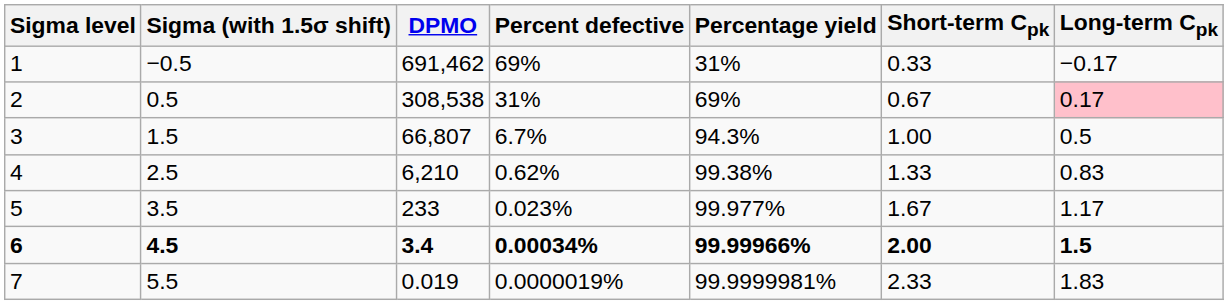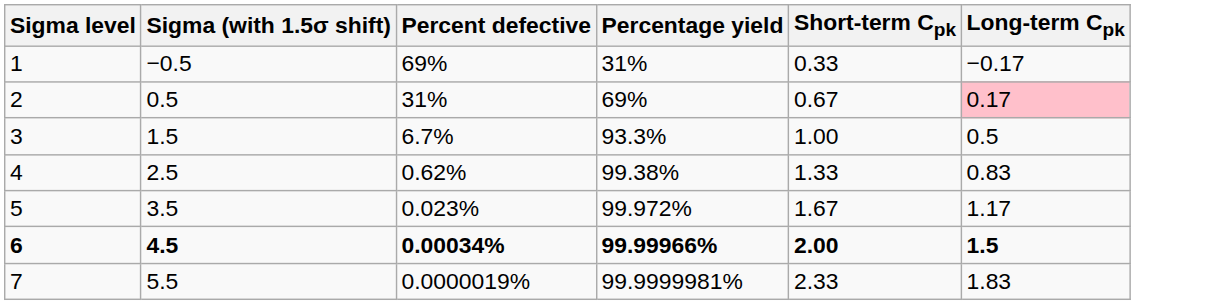 <table class="wikitable">
 <tr>
 <th>Sigma level</th>
 <th>Sigma (with 1.5σ shift)</th>
-<th><a href='#'>DPMO</a></th>
 <th>Percent defective</th>
 <th>Percentage yield</th>
 <th>Short-term C<sub>pk</sub></th>
 <th>Long-term C<sub>pk</sub><br></th>
 </tr>
 <tr>
 <td>1</td>
 <td>−0.5</td>
-<td>691,462</td>
 <td>69%</td>
 <td>31%</td>
 <td>0.33</td>
 <td>−0.17</td>
 </tr>
 <tr>
 <td>2</td>
 <td>0.5</td>
-<td>308,538</td>
 <td>31%</td>
 <td>69%</td>
 <td>0.67</td>
 <td style="background: pink;">0.17</td>
 </tr>
 <tr>
 <td>3</td>
 <td>1.5</td>
-<td>66,807</td>
 <td>6.7%</td>
-<td>94.3%</td>
+<td>93.3%</td>
 <td>1.00</td>
 <td>0.5</td>
 </tr>
 <tr>
 <td>4</td>
 <td>2.5</td>
-<td>6,210</td>
 <td>0.62%</td>
 <td>99.38%</td>
 <td>1.33</td>
 <td>0.83</td>
 </tr>
 <tr>
 <td>5</td>
 <td>3.5</td>
-<td>233</td>
 <td>0.023%</td>
-<td>99.977%</td>
+<td>99.972%</td>
 <td>1.67</td>
 <td>1.17</td>
 </tr>
 <tr>
 <td><strong>6</strong></td>
 <td><strong>4.5</strong></td>
-<td><strong>3.4</strong></td>
 <td><strong>0.00034%</strong></td>
 <td><strong>99.99966%</strong></td>
 <td><strong>2.00</strong></td>
 <td><strong>1.5</strong></td>
 </tr>
 <tr>
 <td>7</td>
 <td>5.5</td>
-<td>0.019</td>
 <td>0.0000019%</td>
 <td>99.9999981%</td>
 <td>2.33</td>
 <td>1.83</td>
 </tr>
 </table>
